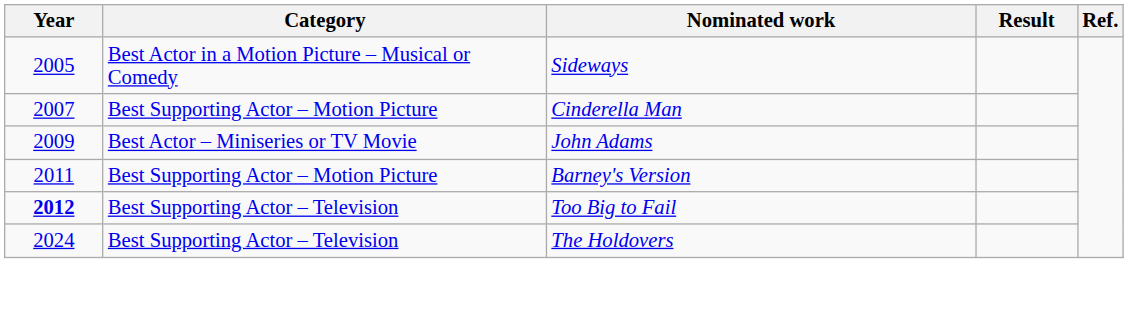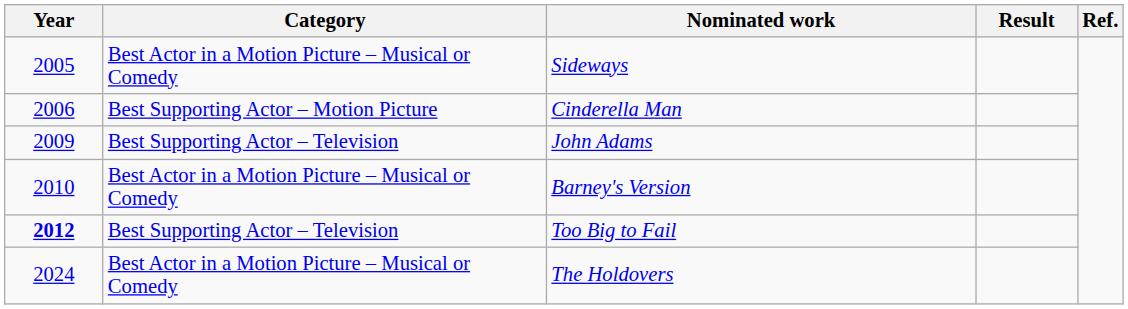 <table class=wikitable>
 <tr>
 <th scope="col" style="width:5em;">Year</th>
 <th scope="col" style="width:26em;">Category</th>
 <th scope="col" style="width:25em;">Nominated work</th>
 <th scope="col" style="width:5em;">Result</th>
 <th>Ref.</th>
 </tr>
 <tr>
 <td style="text-align:center;"><a href='#'>2005</a></td>
 <td><a href='#'>Best Actor in a Motion Picture – Musical or Comedy</a></td>
 <td><em><a href='#'>Sideways</a></em></td>
 <td></td>
 <td rowspan=6></td>
 </tr>
 <tr>
-<td style="text-align:center;"><a href='#'>2007</a></td>
+<td style="text-align:center;"><a href='#'>2006</a></td>
 <td><a href='#'>Best Supporting Actor – Motion Picture</a></td>
 <td><em><a href='#'>Cinderella Man</a></em></td>
 <td></td>
 </tr>
 <tr>
 <td style="text-align:center;"><a href='#'>2009</a></td>
-<td><a href='#'>Best Actor – Miniseries or TV Movie</a></td>
+<td><a href='#'>Best Supporting Actor – Television</a></td>
 <td><em><a href='#'>John Adams</a></em></td>
 <td></td>
 </tr>
 <tr>
-<td style="text-align:center;"><a href='#'>2011</a></td>
-<td><a href='#'>Best Supporting Actor – Motion Picture</a></td>
+<td style="text-align:center;"><a href='#'>2010</a></td>
+<td><a href='#'>Best Actor in a Motion Picture – Musical or Comedy</a></td>
 <td><em><a href='#'>Barney's Version</a></em></td>
 <td></td>
 </tr>
 <tr>
 <td style="text-align:center;"><strong><a href='#'>2012</a></strong></td>
 <td><a href='#'>Best Supporting Actor – Television</a></td>
 <td><em><a href='#'>Too Big to Fail</a></em></td>
 <td></td>
 </tr>
 <tr>
 <td style="text-align:center;"><a href='#'>2024</a></td>
-<td><a href='#'>Best Supporting Actor – Television</a></td>
+<td><a href='#'>Best Actor in a Motion Picture – Musical or Comedy</a></td>
 <td><em><a href='#'>The Holdovers</a></em></td>
 <td></td>
 </tr>
 </table>
